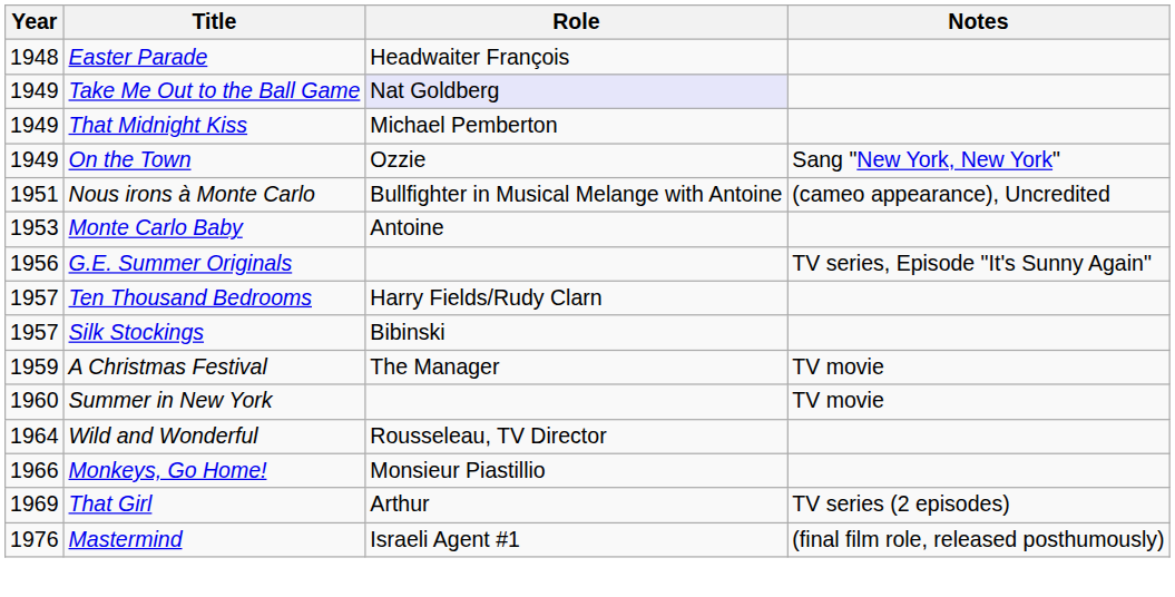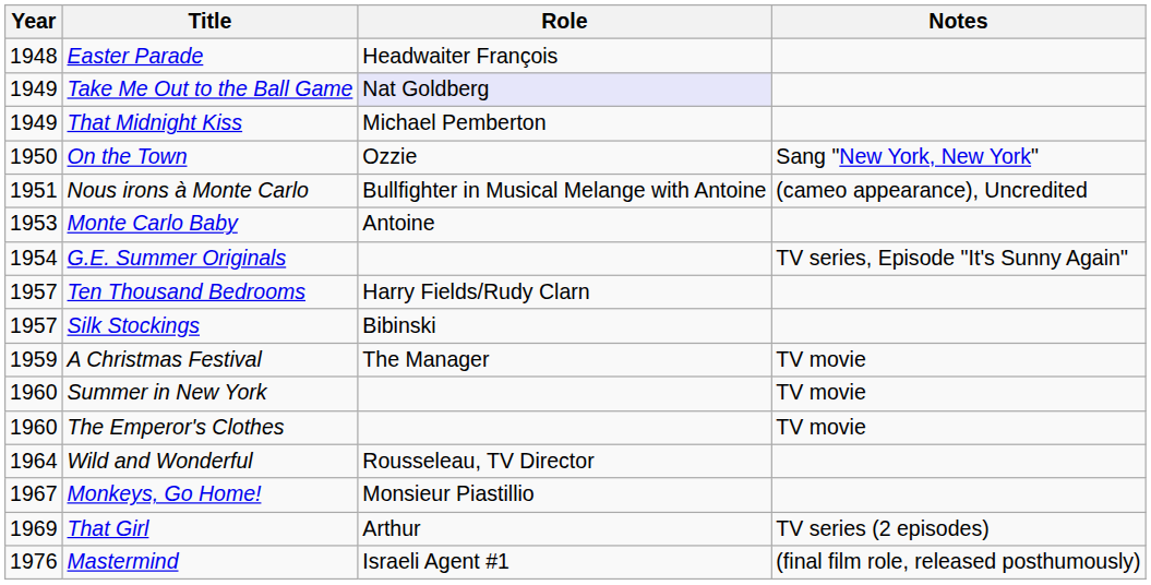 <table class="wikitable">
 <tr>
 <th>Year</th>
 <th>Title</th>
 <th>Role</th>
 <th>Notes</th>
 </tr>
 <tr>
 <td>1948</td>
 <td><em><a href='#'>Easter Parade</a></em></td>
 <td>Headwaiter François</td>
 <td></td>
 </tr>
 <tr>
 <td>1949</td>
 <td><em><a href='#'>Take Me Out to the Ball Game</a></em></td>
 <td style="background: lavender;">Nat Goldberg</td>
 <td></td>
 </tr>
 <tr>
 <td>1949</td>
 <td><em><a href='#'>That Midnight Kiss</a></em></td>
 <td>Michael Pemberton</td>
 <td></td>
 </tr>
 <tr>
-<td>1949</td>
+<td>1950</td>
 <td><em><a href='#'>On the Town</a></em></td>
 <td>Ozzie</td>
 <td>Sang "<a href='#'>New York, New York</a>"</td>
 </tr>
 <tr>
 <td>1951</td>
 <td><em>Nous irons à Monte Carlo</em></td>
 <td>Bullfighter in Musical Melange with Antoine</td>
 <td>(cameo appearance), Uncredited</td>
 </tr>
 <tr>
 <td>1953</td>
 <td><em><a href='#'>Monte Carlo Baby</a></em></td>
 <td>Antoine</td>
 <td></td>
 </tr>
 <tr>
-<td>1956</td>
+<td>1954</td>
 <td><em><a href='#'>G.E. Summer Originals</a></em></td>
 <td></td>
 <td>TV series, Episode "It's Sunny Again"</td>
 </tr>
 <tr>
 <td>1957</td>
 <td><em><a href='#'>Ten Thousand Bedrooms</a></em></td>
 <td>Harry Fields/Rudy Clarn</td>
 <td></td>
 </tr>
 <tr>
 <td>1957</td>
 <td><em><a href='#'>Silk Stockings</a></em></td>
 <td>Bibinski</td>
 <td></td>
 </tr>
 <tr>
 <td>1959</td>
 <td><em>A Christmas Festival</em></td>
 <td>The Manager</td>
 <td>TV movie</td>
 </tr>
 <tr>
 <td>1960</td>
 <td><em>Summer in New York</em></td>
 <td></td>
 <td>TV movie</td>
 </tr>
 <tr>
+<td>1960</td>
+<td><em>The Emperor's Clothes</em></td>
+<td></td>
+<td>TV movie</td>
+</tr>
+<tr>
 <td>1964</td>
 <td><em>Wild and Wonderful</em></td>
 <td>Rousseleau, TV Director</td>
 <td></td>
 </tr>
 <tr>
-<td>1966</td>
+<td>1967</td>
 <td><em><a href='#'>Monkeys, Go Home!</a></em></td>
 <td>Monsieur Piastillio</td>
 <td></td>
 </tr>
 <tr>
 <td>1969</td>
 <td><em><a href='#'>That Girl</a></em></td>
 <td>Arthur</td>
 <td>TV series (2 episodes)</td>
 </tr>
 <tr>
 <td>1976</td>
 <td><em><a href='#'>Mastermind</a></em></td>
 <td>Israeli Agent #1</td>
 <td>(final film role, released posthumously)</td>
 </tr>
 </table>
